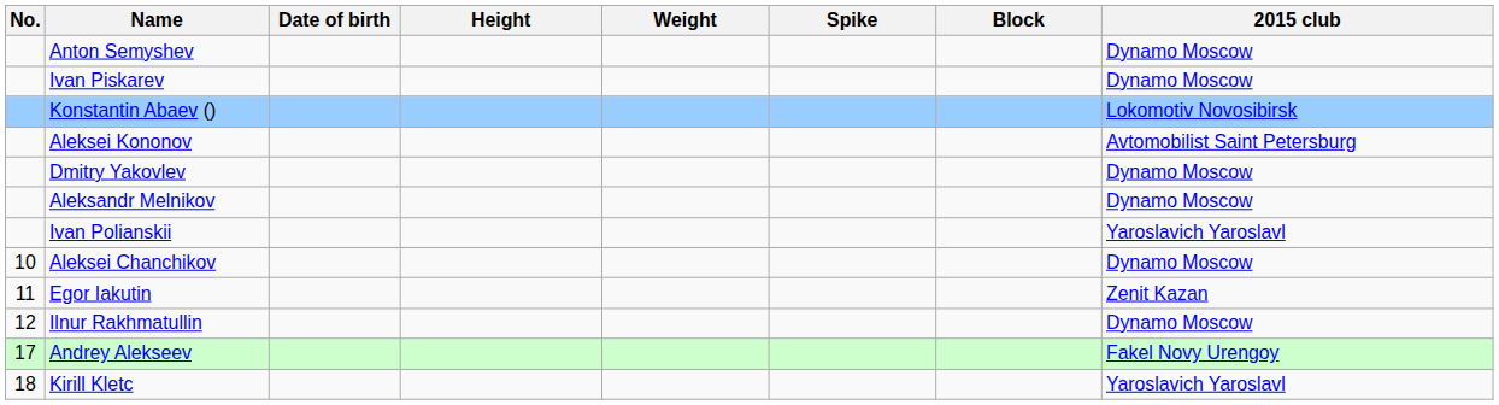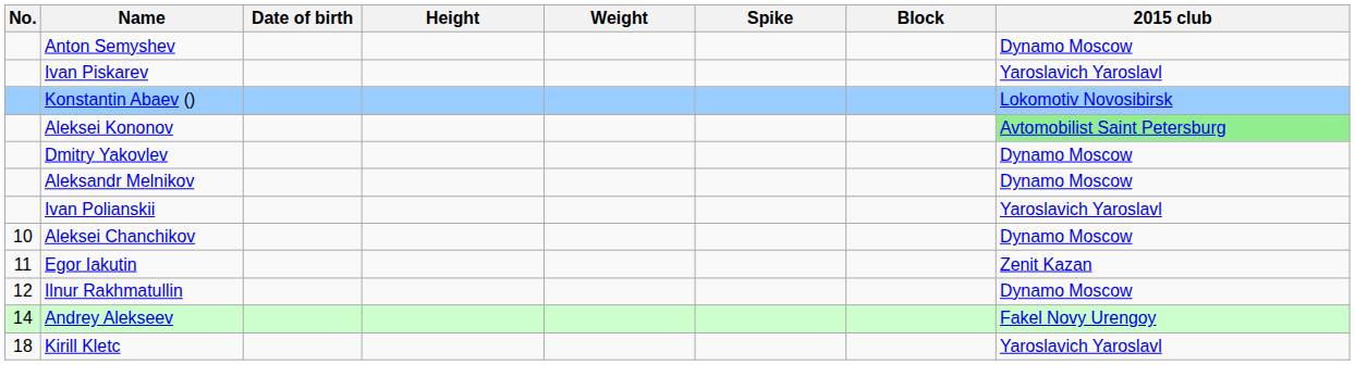 <table class="wikitable sortable" style="text-align:center;">
 <tr>
 <th>No.</th>
 <th style="width:12em">Name</th>
 <th style="width:7em">Date of birth</th>
 <th style="width:11em">Height</th>
 <th style="width:9em">Weight</th>
 <th style="width:9em">Spike</th>
 <th style="width:9em">Block</th>
 <th style="width:22em">2015 club</th>
 </tr>
 <tr>
 <td></td>
 <td align=left><a href='#'>Anton Semyshev</a></td>
 <td align=right></td>
 <td></td>
 <td></td>
 <td></td>
 <td></td>
 <td align=left> <a href='#'>Dynamo Moscow</a></td>
 </tr>
 <tr>
 <td></td>
 <td align=left><a href='#'>Ivan Piskarev</a></td>
 <td align=right></td>
 <td></td>
 <td></td>
 <td></td>
 <td></td>
-<td align=left> <a href='#'>Dynamo Moscow</a></td>
+<td align=left> <a href='#'>Yaroslavich Yaroslavl</a></td>
 </tr>
 <tr bgcolor=#9acdff>
 <td></td>
 <td align=left><a href='#'>Konstantin Abaev</a> ()</td>
 <td align=right></td>
 <td></td>
 <td></td>
 <td></td>
 <td></td>
 <td align=left> <a href='#'>Lokomotiv Novosibirsk</a></td>
 </tr>
 <tr>
 <td></td>
 <td align=left><a href='#'>Aleksei Kononov</a></td>
 <td align=right></td>
 <td></td>
 <td></td>
 <td></td>
 <td></td>
-<td align=left> <a href='#'>Avtomobilist Saint Petersburg</a></td>
+<td align=left style="background: lightgreen;"> <a href='#'>Avtomobilist Saint Petersburg</a></td>
 </tr>
 <tr>
 <td></td>
 <td align=left><a href='#'>Dmitry Yakovlev</a></td>
 <td align=right></td>
 <td></td>
 <td></td>
 <td></td>
 <td></td>
 <td align=left> <a href='#'>Dynamo Moscow</a></td>
 </tr>
 <tr>
 <td></td>
 <td align=left><a href='#'>Aleksandr Melnikov</a></td>
 <td align=right></td>
 <td></td>
 <td></td>
 <td></td>
 <td></td>
 <td align=left> <a href='#'>Dynamo Moscow</a></td>
 </tr>
 <tr>
 <td></td>
 <td align=left><a href='#'>Ivan Polianskii</a></td>
 <td align=right></td>
 <td></td>
 <td></td>
 <td></td>
 <td></td>
 <td align=left> <a href='#'>Yaroslavich Yaroslavl</a></td>
 </tr>
 <tr>
 <td>10</td>
 <td align=left><a href='#'>Aleksei Chanchikov</a></td>
 <td align=right></td>
 <td></td>
 <td></td>
 <td></td>
 <td></td>
 <td align=left> <a href='#'>Dynamo Moscow</a></td>
 </tr>
 <tr>
 <td>11</td>
 <td align=left><a href='#'>Egor Iakutin</a></td>
 <td align=right></td>
 <td></td>
 <td></td>
 <td></td>
 <td></td>
 <td align=left> <a href='#'>Zenit Kazan</a></td>
 </tr>
 <tr>
 <td>12</td>
 <td align=left><a href='#'>Ilnur Rakhmatullin</a></td>
 <td align=right></td>
 <td></td>
 <td></td>
 <td></td>
 <td></td>
 <td align=left> <a href='#'>Dynamo Moscow</a></td>
 </tr>
 <tr bgcolor=#ccffcc>
-<td>17</td>
+<td>14</td>
 <td align=left><a href='#'>Andrey Alekseev</a></td>
 <td align=right></td>
 <td></td>
 <td></td>
 <td></td>
 <td></td>
 <td align=left> <a href='#'>Fakel Novy Urengoy</a></td>
 </tr>
 <tr>
 <td>18</td>
 <td align=left><a href='#'>Kirill Kletc</a></td>
 <td align=right></td>
 <td></td>
 <td></td>
 <td></td>
 <td></td>
 <td align=left> <a href='#'>Yaroslavich Yaroslavl</a></td>
 </tr>
 </table>
